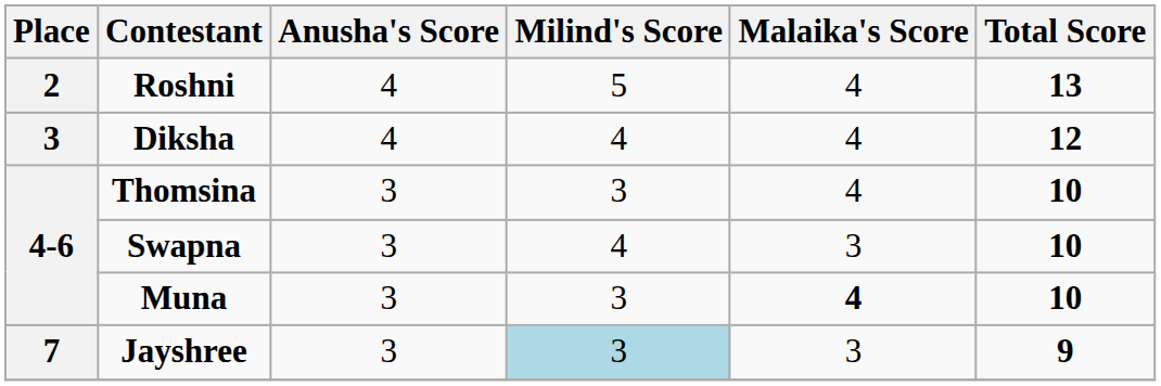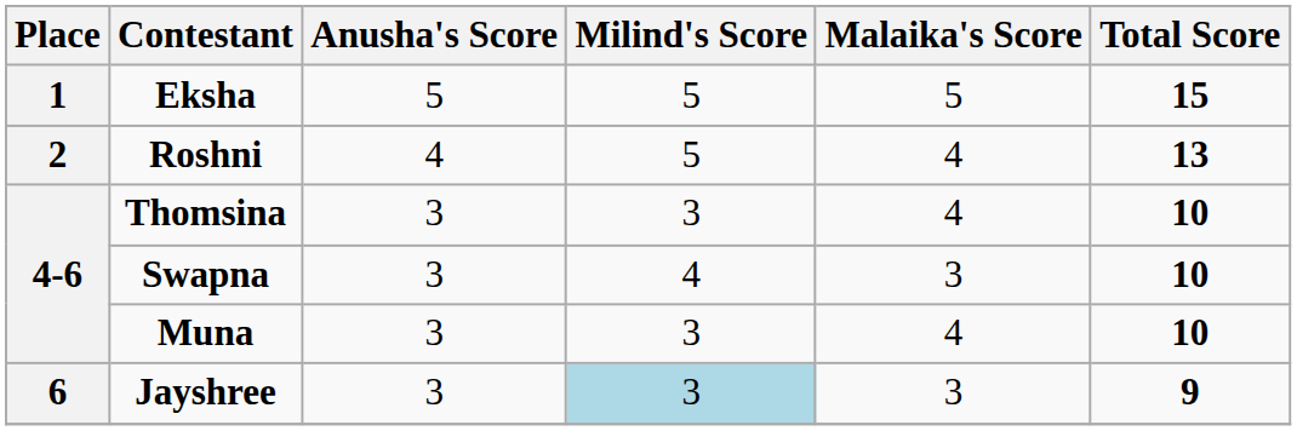 <table class="wikitable" style="text-align:center">
 <tr>
 <th>Place</th>
 <th>Contestant</th>
 <th scope="col">Anusha's Score</th>
 <th>Milind's Score</th>
 <th>Malaika's Score</th>
 <th>Total Score</th>
 </tr>
 <tr>
+<th>1</th>
+<td><strong>Eksha</strong></td>
+<td>5</td>
+<td>5</td>
+<td>5</td>
+<td><strong>15</strong></td>
+</tr>
+<tr>
 <th>2</th>
 <td><strong>Roshni</strong></td>
 <td>4</td>
 <td>5</td>
 <td>4</td>
 <td><strong>13</strong></td>
-</tr>
-<tr>
-<th>3</th>
-<td><strong>Diksha</strong></td>
-<td>4</td>
-<td>4</td>
-<td>4</td>
-<td><strong>12</strong></td>
 </tr>
 <tr>
 <th rowspan="3">4-6</th>
 <td><strong>Thomsina</strong></td>
 <td>3</td>
 <td>3</td>
 <td>4</td>
 <td><strong>10</strong></td>
 </tr>
 <tr>
 <td><strong>Swapna</strong></td>
 <td>3</td>
 <td>4</td>
 <td>3</td>
 <td><strong>10</strong></td>
 </tr>
 <tr>
 <td><strong>Muna</strong></td>
 <td>3</td>
 <td>3</td>
-<td><strong>4</strong></td>
+<td>4</td>
 <td><strong>10</strong></td>
 </tr>
 <tr>
-<th>7</th>
+<th>6</th>
 <td><strong>Jayshree</strong></td>
 <td>3</td>
 <td style="background: lightblue;">3</td>
 <td>3</td>
 <td><strong>9</strong></td>
 </tr>
 <tr>
 </tr>
 </table>
